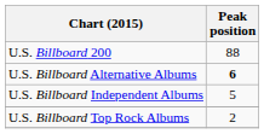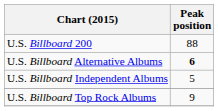 <table class="wikitable sortable">
 <tr>
 <th>Chart (2015)</th>
 <th>Peak<br>position</th>
 </tr>
 <tr>
 <td>U.S. <a href='#'><em>Billboard</em> 200</a></td>
 <td align="center">88</td>
 </tr>
 <tr>
 <td>U.S. <em>Billboard</em> <a href='#'>Alternative Albums</a></td>
 <td align="center"><strong>6</strong></td>
 </tr>
 <tr>
 <td>U.S. <em>Billboard</em> <a href='#'>Independent Albums</a></td>
 <td align="center">5</td>
 </tr>
 <tr>
 </tr>
 <tr>
 <td>U.S. <em>Billboard</em> <a href='#'>Top Rock Albums</a></td>
-<td align="center">2</td>
+<td align="center">9</td>
 </tr>
 <tr>
 </tr>
 </table>
